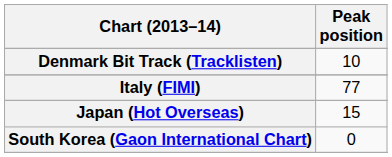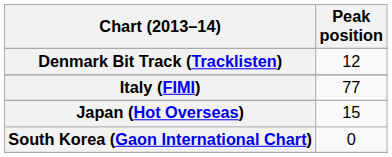 <table class="wikitable plainrowheaders sortable">
 <tr>
 <th>Chart (2013–14)</th>
 <th>Peak<br>position</th>
 </tr>
 <tr>
 </tr>
 <tr>
 </tr>
 <tr>
 </tr>
 <tr>
 </tr>
 <tr>
 <th scope="row">Denmark Bit Track (<a href='#'>Tracklisten</a>)</th>
-<td align=center>10</td>
+<td align=center>12</td>
 </tr>
 <tr>
 </tr>
 <tr>
 <th scope="row">Italy (<a href='#'>FIMI</a>)</th>
 <td align=center>77</td>
 </tr>
 <tr>
 </tr>
 <tr>
 <th scope="row">Japan (<a href='#'>Hot Overseas</a>)</th>
 <td style="text-align:center;">15</td>
 </tr>
 <tr>
 <th scope="row">South Korea (<a href='#'>Gaon International Chart</a>)</th>
 <td style="text-align:center;">0</td>
 </tr>
 <tr>
 </tr>
 <tr>
 </tr>
 <tr>
 </tr>
 <tr>
 </tr>
 <tr>
 </tr>
 </table>
